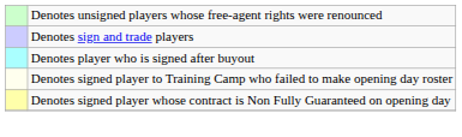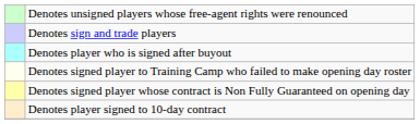 <table class="wikitable">
 <tr>
 <td style="width:20px; background:#cfc;"></td>
 <td>Denotes unsigned players whose free-agent rights were renounced</td>
 </tr>
 <tr>
 <td style="width:20px; background:#ccf;"></td>
 <td>Denotes <a href='#'>sign and trade</a> players</td>
 </tr>
 <tr>
 <td style="width:20px; background:#aff;"></td>
 <td>Denotes player who is signed after buyout</td>
 </tr>
 <tr>
 <td style="width:20px; background:#ffe;"></td>
 <td>Denotes signed player to Training Camp who failed to make opening day roster</td>
 </tr>
 <tr>
 <td style="width:20px; background:#ffa;"></td>
 <td>Denotes signed player whose contract is Non Fully Guaranteed on opening day</td>
 </tr>
 <tr>
+<td style="width:20px; background:#fec;"></td>
+<td>Denotes player signed to 10-day contract</td>
+</tr>
+<tr>
 </tr>
 </table>
